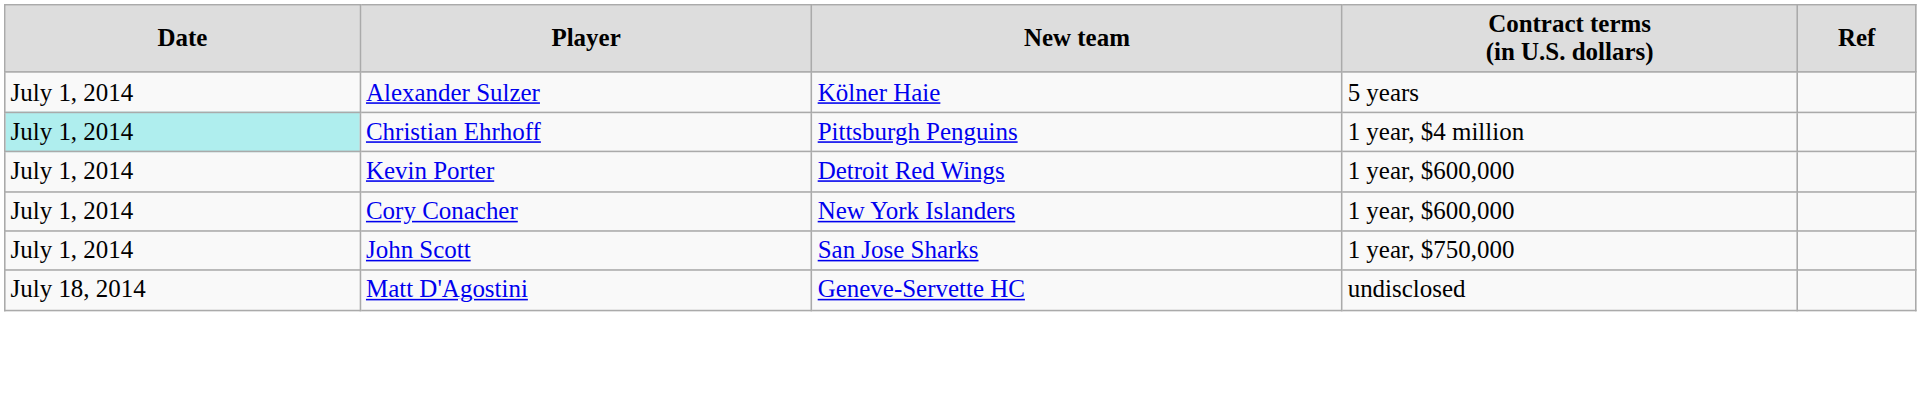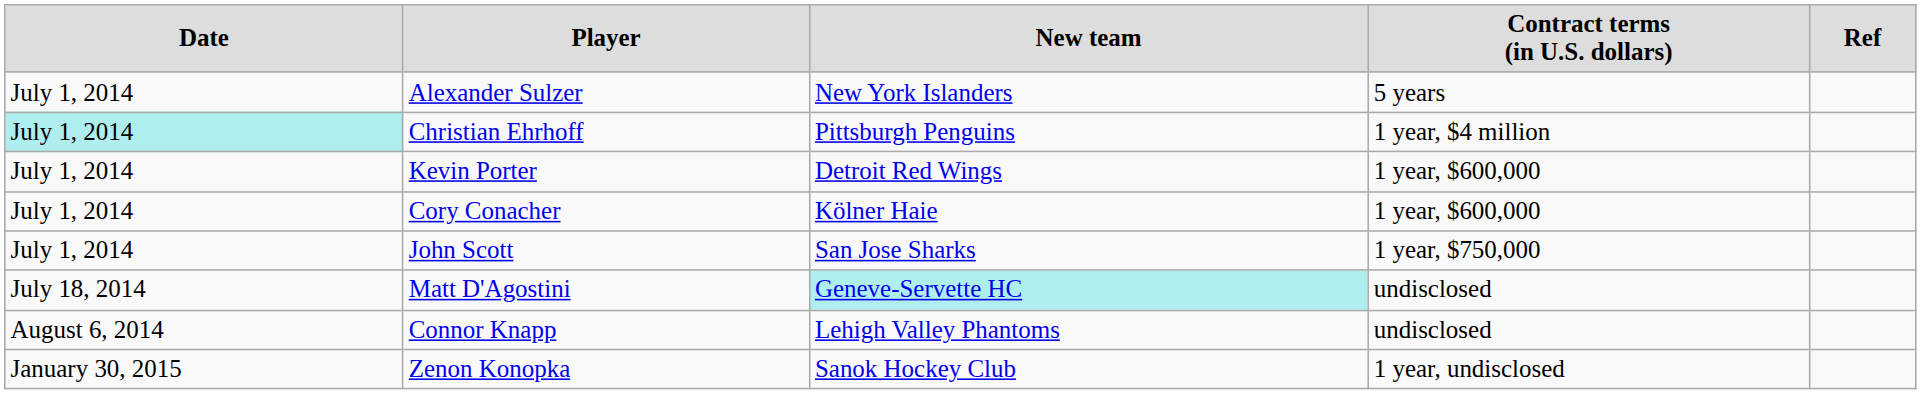 <table class="wikitable" width=97%>
 <tr align="center" bgcolor="#dddddd">
 <td><strong>Date</strong></td>
 <td><strong>Player</strong></td>
 <td><strong>New team</strong></td>
 <td><strong>Contract terms</strong><br><strong>(in U.S. dollars)</strong></td>
 <td><strong>Ref</strong></td>
 </tr>
 <tr>
 <td>July 1, 2014</td>
 <td><a href='#'>Alexander Sulzer</a></td>
-<td><a href='#'>Kölner Haie</a></td>
+<td><a href='#'>New York Islanders</a></td>
 <td>5 years</td>
 <td></td>
 </tr>
 <tr>
 <td style="background: paleturquoise;">July 1, 2014</td>
 <td><a href='#'>Christian Ehrhoff</a></td>
 <td><a href='#'>Pittsburgh Penguins</a></td>
 <td>1 year, $4 million</td>
 <td></td>
 </tr>
 <tr>
 <td>July 1, 2014</td>
 <td><a href='#'>Kevin Porter</a></td>
 <td><a href='#'>Detroit Red Wings</a></td>
 <td>1 year, $600,000</td>
 <td></td>
 </tr>
 <tr>
 <td>July 1, 2014</td>
 <td><a href='#'>Cory Conacher</a></td>
-<td><a href='#'>New York Islanders</a></td>
+<td><a href='#'>Kölner Haie</a></td>
 <td>1 year, $600,000</td>
 <td></td>
 </tr>
 <tr>
 <td>July 1, 2014</td>
 <td><a href='#'>John Scott</a></td>
 <td><a href='#'>San Jose Sharks</a></td>
 <td>1 year, $750,000</td>
 <td></td>
 </tr>
 <tr>
 <td>July 18, 2014</td>
 <td><a href='#'>Matt D'Agostini</a></td>
-<td><a href='#'>Geneve-Servette HC</a></td>
+<td style="background: paleturquoise;"><a href='#'>Geneve-Servette HC</a></td>
 <td>undisclosed</td>
 <td></td>
 </tr>
+<tr>
+<td>August 6, 2014</td>
+<td><a href='#'>Connor Knapp</a></td>
+<td><a href='#'>Lehigh Valley Phantoms</a></td>
+<td>undisclosed</td>
+<td></td>
+</tr>
+<tr>
+<td>January 30, 2015</td>
+<td><a href='#'>Zenon Konopka</a></td>
+<td><a href='#'>Sanok Hockey Club</a></td>
+<td>1 year, undisclosed</td>
+<td></td>
+</tr>
 </table>
